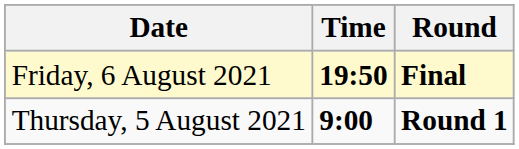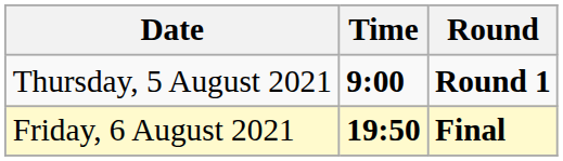 <table class="wikitable">
 <tr>
 <th>Date</th>
 <th>Time</th>
 <th>Round</th>
 </tr>
+<tr>
+<td>Thursday, 5 August 2021</td>
+<td><strong>9:00</strong></td>
+<td><strong>Round 1</strong></td>
+</tr>
 <tr style=background:lemonchiffon>
 <td>Friday, 6 August 2021</td>
 <td><strong>19:50</strong></td>
 <td><strong>Final</strong></td>
 </tr>
-<tr>
-<td>Thursday, 5 August 2021</td>
-<td><strong>9:00</strong></td>
-<td><strong>Round 1</strong></td>
-</tr>
 </table>
